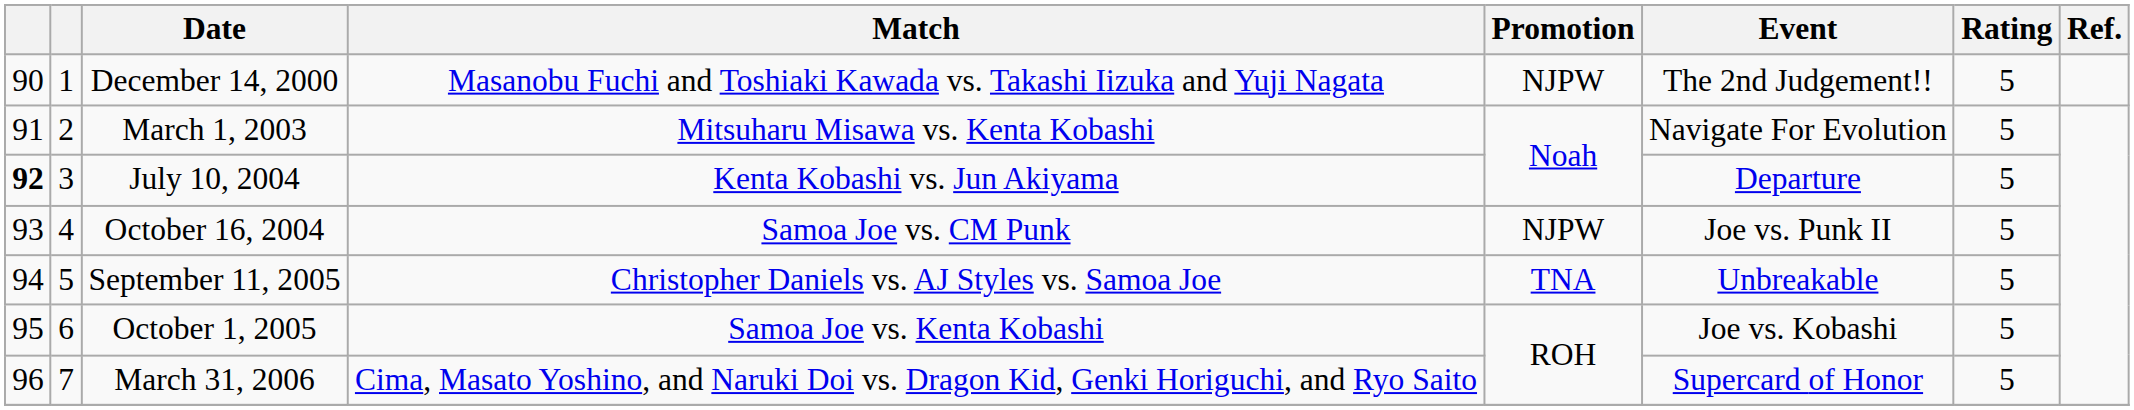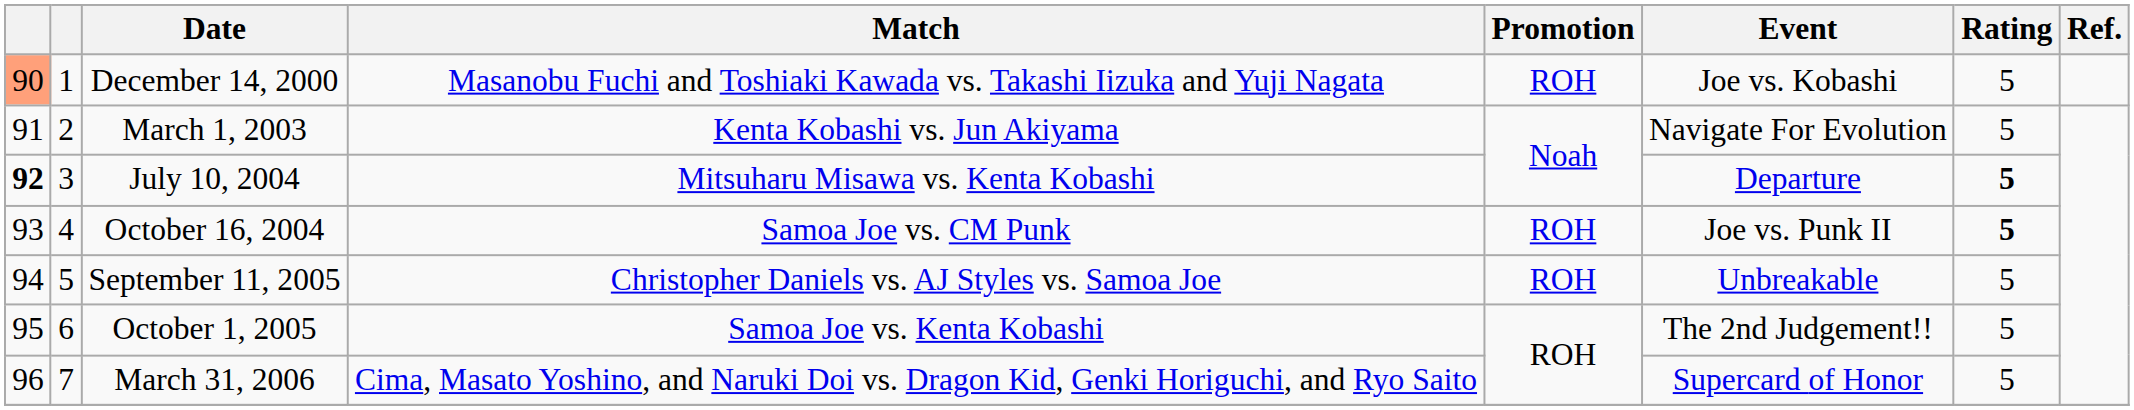 <table class="wikitable sortable">
 <tr>
 <th></th>
 <th></th>
 <th>Date</th>
 <th>Match</th>
 <th>Promotion</th>
 <th>Event</th>
 <th>Rating</th>
 <th>Ref.</th>
 </tr>
 <tr align="center">
-<td>90</td>
+<td style="background: lightsalmon;">90</td>
 <td>1</td>
 <td>December 14, 2000</td>
 <td><a href='#'>Masanobu Fuchi</a> and <a href='#'>Toshiaki Kawada</a> vs. <a href='#'>Takashi Iizuka</a> and <a href='#'>Yuji Nagata</a></td>
-<td>NJPW</td>
-<td>The 2nd Judgement!!</td>
+<td><a href='#'>ROH</a></td>
+<td>Joe vs. Kobashi</td>
 <td>5</td>
 <td rowspan="1"></td>
 </tr>
 <tr align="center">
 <td>91</td>
 <td>2</td>
 <td>March 1, 2003</td>
-<td><a href='#'>Mitsuharu Misawa</a> vs. <a href='#'>Kenta Kobashi</a></td>
+<td><a href='#'>Kenta Kobashi</a> vs. <a href='#'>Jun Akiyama</a></td>
 <td rowspan="2"><a href='#'>Noah</a></td>
 <td>Navigate For Evolution</td>
 <td>5</td>
 <td rowspan="6"></td>
 </tr>
 <tr align="center">
 <td><strong>92</strong></td>
 <td>3</td>
 <td>July 10, 2004</td>
-<td><a href='#'>Kenta Kobashi</a> vs. <a href='#'>Jun Akiyama</a></td>
+<td><a href='#'>Mitsuharu Misawa</a> vs. <a href='#'>Kenta Kobashi</a></td>
 <td><a href='#'>Departure</a></td>
-<td>5</td>
+<td><strong>5</strong></td>
 </tr>
 <tr align="center">
 <td>93</td>
 <td>4</td>
 <td>October 16, 2004</td>
 <td><a href='#'>Samoa Joe</a> vs. <a href='#'>CM Punk</a></td>
-<td>NJPW</td>
+<td><a href='#'>ROH</a></td>
 <td>Joe vs. Punk II</td>
-<td>5</td>
+<td><strong>5</strong></td>
 </tr>
 <tr align="center">
 <td>94</td>
 <td>5</td>
 <td>September 11, 2005</td>
 <td><a href='#'>Christopher Daniels</a> vs. <a href='#'>AJ Styles</a> vs. <a href='#'>Samoa Joe</a></td>
-<td><a href='#'>TNA</a></td>
+<td><a href='#'>ROH</a></td>
 <td><a href='#'>Unbreakable</a></td>
 <td>5</td>
 </tr>
 <tr align="center">
 <td>95</td>
 <td>6</td>
 <td>October 1, 2005</td>
 <td><a href='#'>Samoa Joe</a> vs. <a href='#'>Kenta Kobashi</a></td>
 <td rowspan="2">ROH</td>
-<td>Joe vs. Kobashi</td>
+<td>The 2nd Judgement!!</td>
 <td>5</td>
 </tr>
 <tr align="center">
 <td>96</td>
 <td>7</td>
 <td>March 31, 2006</td>
 <td><a href='#'>Cima</a>, <a href='#'>Masato Yoshino</a>, and <a href='#'>Naruki Doi</a> vs. <a href='#'>Dragon Kid</a>, <a href='#'>Genki Horiguchi</a>, and <a href='#'>Ryo Saito</a></td>
 <td><a href='#'>Supercard <s></s>of Honor</a></td>
 <td>5</td>
 </tr>
 <tr align="center">
 </tr>
 </table>
